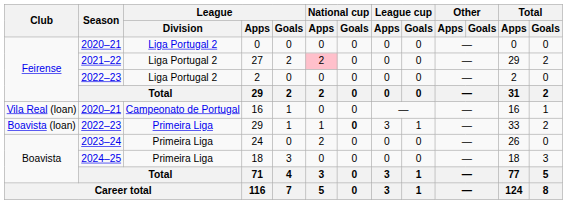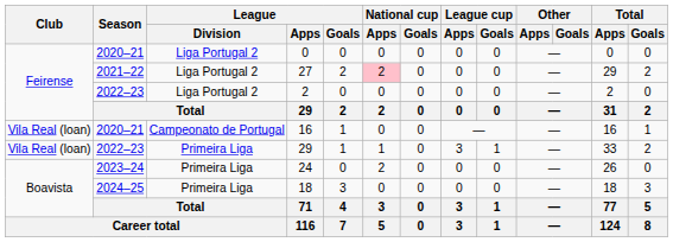 <table class="wikitable" style="text-align: center">
 <tr>
 <th rowspan="2">Club</th>
 <th rowspan="2">Season</th>
 <th colspan="3">League</th>
 <th colspan="2">National cup</th>
 <th colspan="2">League cup</th>
 <th colspan="2">Other</th>
 <th colspan="2">Total</th>
 </tr>
 <tr>
 <th>Division</th>
 <th>Apps</th>
 <th>Goals</th>
 <th>Apps</th>
 <th>Goals</th>
 <th>Apps</th>
 <th>Goals</th>
 <th>Apps</th>
 <th>Goals</th>
 <th>Apps</th>
 <th>Goals</th>
 </tr>
 <tr>
 <td rowspan="4"><a href='#'>Feirense</a></td>
 <td><a href='#'>2020–21</a></td>
 <td><a href='#'>Liga Portugal 2</a></td>
 <td>0</td>
 <td>0</td>
 <td>0</td>
 <td>0</td>
 <td>0</td>
 <td>0</td>
 <td colspan="2">—</td>
 <td>0</td>
 <td>0</td>
 </tr>
 <tr>
 <td><a href='#'>2021–22</a></td>
 <td>Liga Portugal 2</td>
 <td>27</td>
 <td>2</td>
 <td style="background: pink;">2</td>
 <td>0</td>
 <td>0</td>
 <td>0</td>
 <td colspan="2">—</td>
 <td>29</td>
 <td>2</td>
 </tr>
 <tr>
 <td><a href='#'>2022–23</a></td>
 <td>Liga Portugal 2</td>
 <td>2</td>
 <td>0</td>
 <td>0</td>
 <td>0</td>
 <td>0</td>
 <td>0</td>
 <td colspan="2">—</td>
 <td>2</td>
 <td>0</td>
 </tr>
 <tr>
 <th colspan="2"><strong>Total</strong></th>
 <th>29</th>
 <th>2</th>
 <th>2</th>
 <th>0</th>
 <th>0</th>
 <th>0</th>
 <th colspan="2">—</th>
 <th>31</th>
 <th>2</th>
 </tr>
 <tr>
 <td><a href='#'>Vila Real</a> (loan)</td>
 <td><a href='#'>2020–21</a></td>
 <td><a href='#'>Campeonato de Portugal</a></td>
 <td>16</td>
 <td>1</td>
 <td>0</td>
 <td>0</td>
 <td colspan="2">—</td>
 <td colspan="2">—</td>
 <td>16</td>
 <td>1</td>
 </tr>
 <tr>
-<td><a href='#'>Boavista</a> (loan)</td>
+<td><a href='#'>Vila Real</a> (loan)</td>
 <td><a href='#'>2022–23</a></td>
 <td><a href='#'>Primeira Liga</a></td>
 <td>29</td>
 <td>1</td>
 <td>1</td>
-<td><strong>0</strong></td>
+<td>0</td>
 <td>3</td>
 <td>1</td>
 <td colspan="2">—</td>
 <td>33</td>
 <td>2</td>
 </tr>
 <tr>
 <td rowspan="3">Boavista</td>
 <td><a href='#'>2023–24</a></td>
 <td>Primeira Liga</td>
 <td>24</td>
 <td>0</td>
 <td>2</td>
 <td>0</td>
 <td>0</td>
 <td>0</td>
 <td colspan="2">—</td>
 <td>26</td>
 <td>0</td>
 </tr>
 <tr>
 <td><a href='#'>2024–25</a></td>
 <td>Primeira Liga</td>
 <td>18</td>
 <td>3</td>
 <td>0</td>
 <td>0</td>
 <td>0</td>
 <td>0</td>
 <td colspan="2">—</td>
 <td>18</td>
 <td>3</td>
 </tr>
 <tr>
 <th colspan="2"><strong>Total</strong></th>
 <th>71</th>
 <th>4</th>
 <th>3</th>
 <th>0</th>
 <th>3</th>
 <th>1</th>
 <th colspan="2">—</th>
 <th>77</th>
 <th>5</th>
 </tr>
 <tr>
 <th colspan="3"><strong>Career total</strong></th>
 <th>116</th>
 <th>7</th>
 <th>5</th>
 <th>0</th>
 <th>3</th>
 <th>1</th>
 <th colspan="2">—</th>
 <th>124</th>
 <th>8</th>
 </tr>
 </table>
